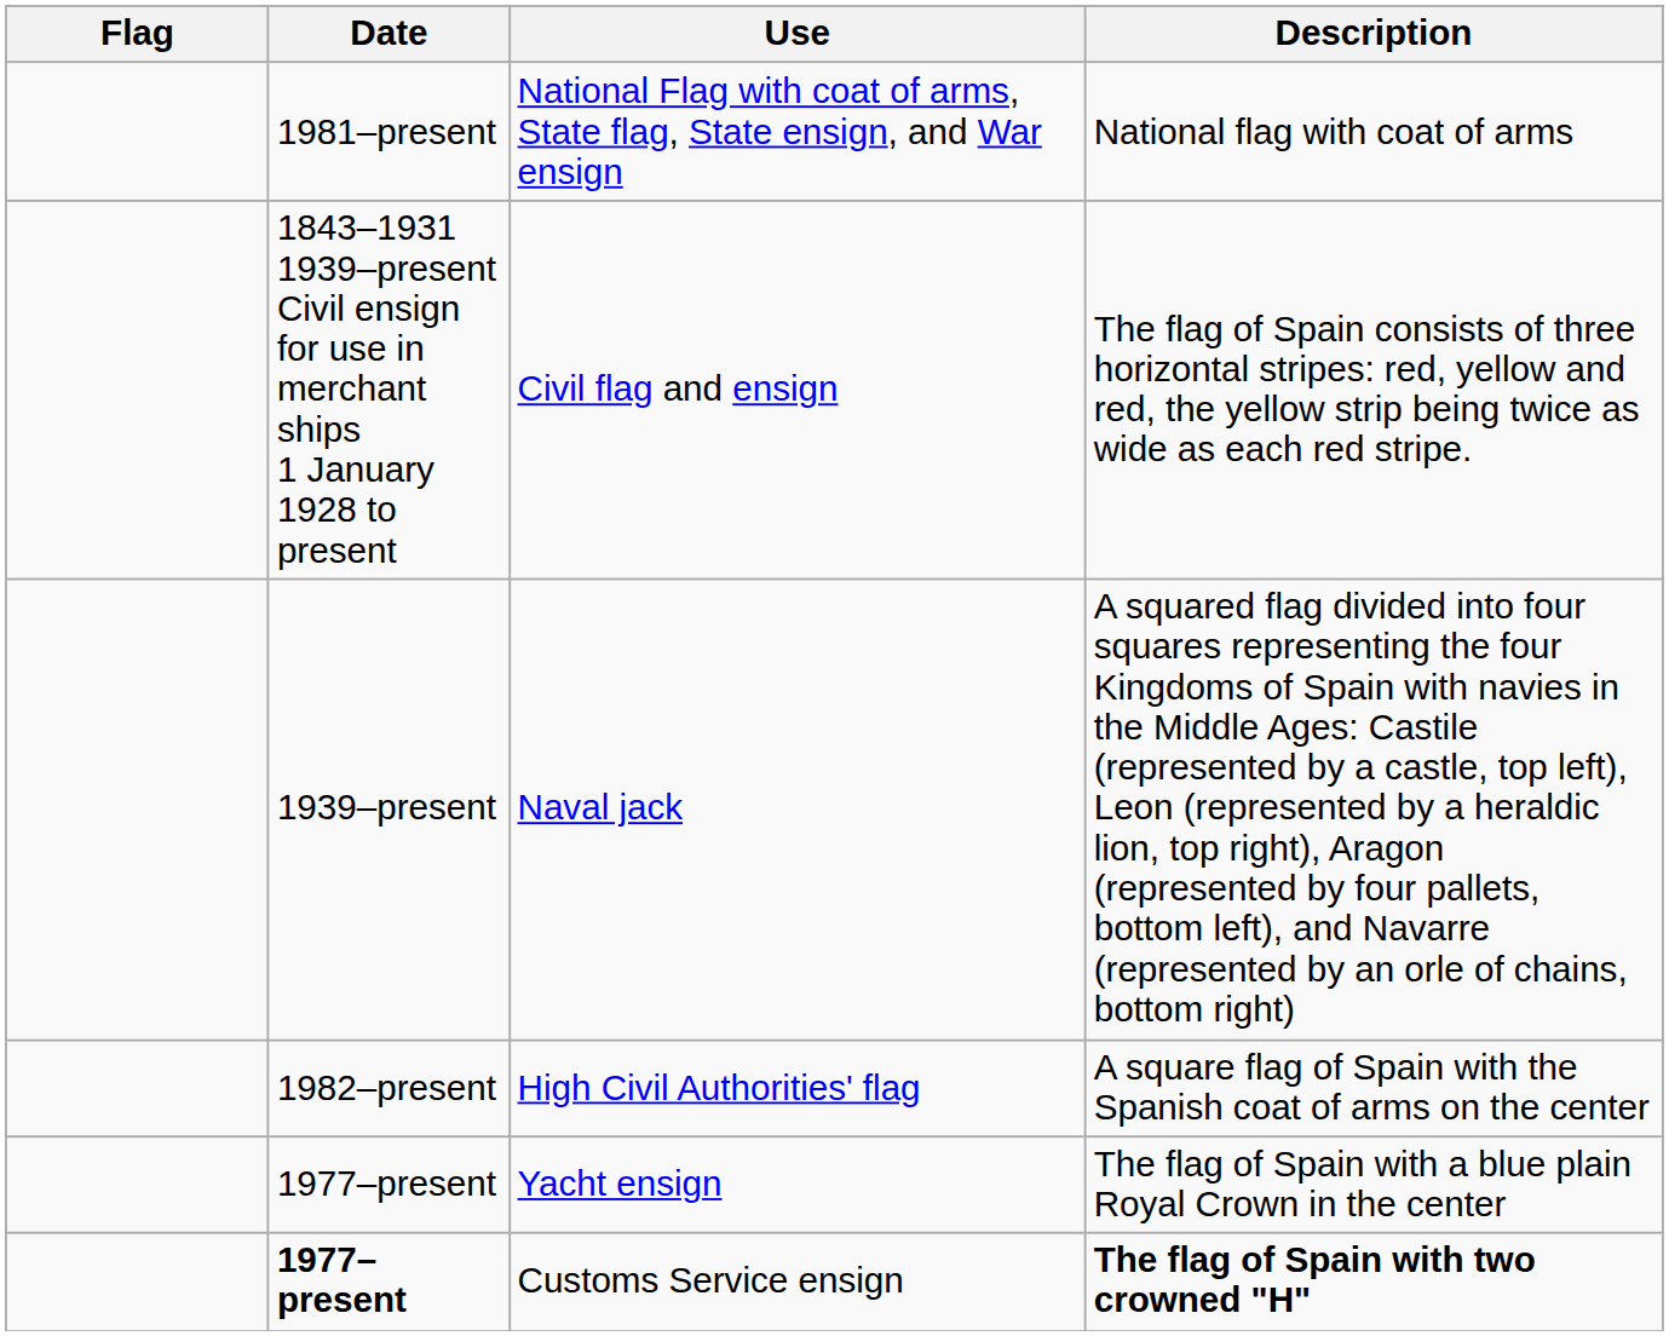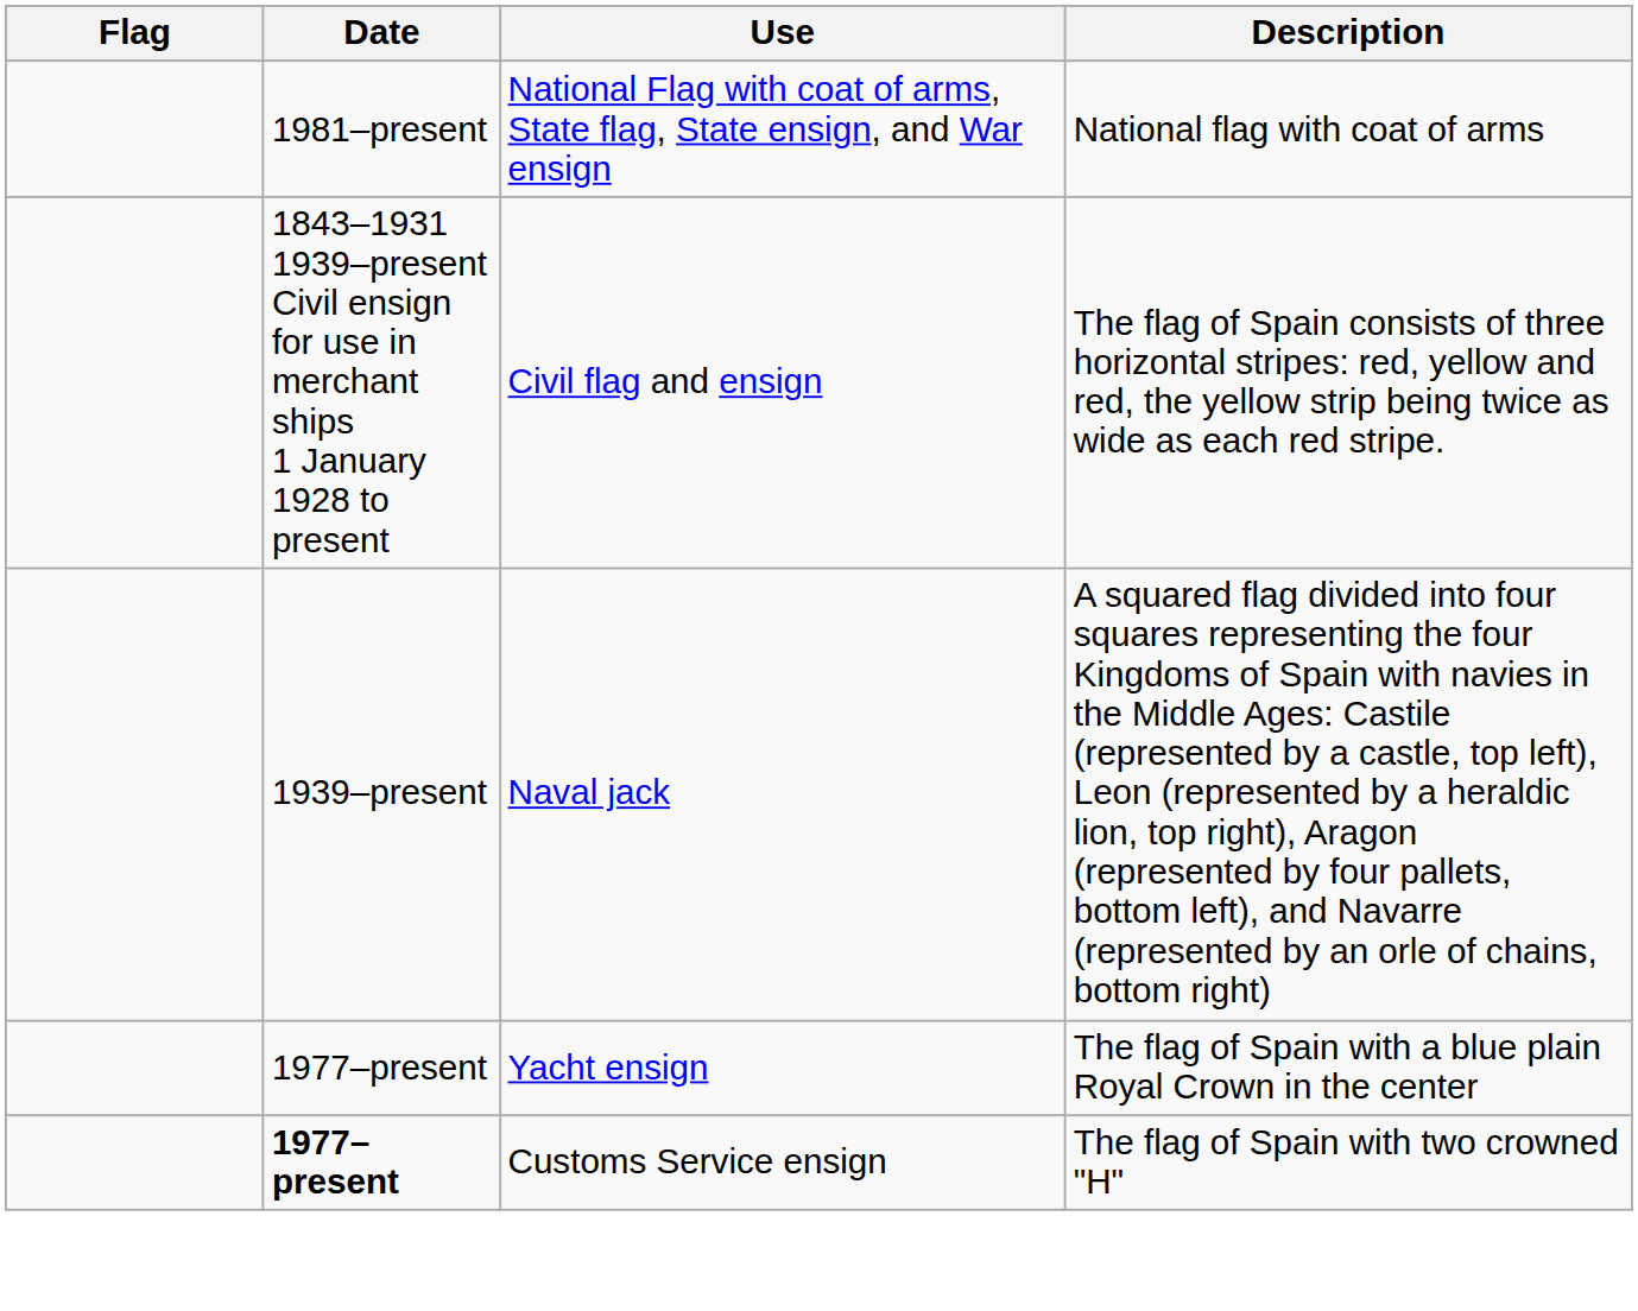 <table class="wikitable">
 <tr>
 <th width="110">Flag</th>
 <th width="100">Date</th>
 <th width="250">Use</th>
 <th width="250">Description</th>
 </tr>
 <tr>
 <td></td>
 <td>1981–present</td>
 <td><a href='#'>National Flag with coat of arms</a>, <a href='#'>State flag</a>, <a href='#'>State ensign</a>, and <a href='#'>War ensign</a></td>
 <td>National flag with coat of arms</td>
 </tr>
 <tr>
 <td></td>
 <td>1843–1931<br>1939–present<br>Civil ensign for use in merchant ships<br>1 January 1928 to present</td>
 <td><a href='#'>Civil flag</a> and <a href='#'>ensign</a></td>
 <td>The flag of Spain consists of three horizontal stripes: red, yellow and red, the yellow strip being twice as wide as each red stripe.</td>
 </tr>
 <tr>
 <td></td>
 <td>1939–present</td>
 <td><a href='#'>Naval jack</a></td>
 <td>A squared flag divided into four squares representing the four Kingdoms of Spain with navies in the Middle Ages: Castile (represented by a castle, top left), Leon (represented by a heraldic lion, top right), Aragon (represented by four pallets, bottom left), and Navarre (represented by an orle of chains, bottom right)</td>
 </tr>
 <tr>
 <td></td>
-<td>1982–present</td>
-<td><a href='#'>High Civil Authorities' flag</a></td>
-<td>A square flag of Spain with the Spanish coat of arms on the center</td>
-</tr>
-<tr>
-<td></td>
 <td>1977–present</td>
 <td><a href='#'>Yacht ensign</a></td>
 <td>The flag of Spain with a blue plain Royal Crown in the center</td>
 </tr>
 <tr>
 <td></td>
 <td><strong>1977–present</strong></td>
 <td>Customs Service ensign</td>
-<td><strong>The flag of Spain with two crowned "H"</strong></td>
+<td>The flag of Spain with two crowned "H"</td>
 </tr>
 </table>
